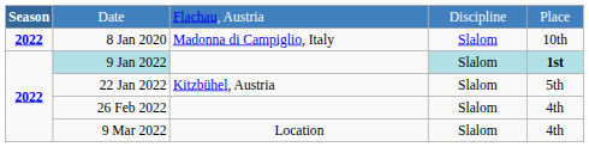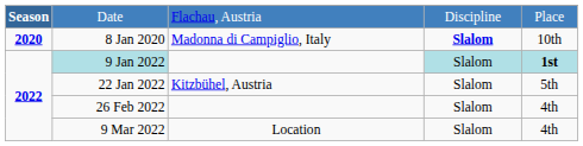 <table class="wikitable"  style="font-size:95%; text-align:center; border:gray solid 1px; width:40%;">
 <tr style="background:#369; color:white;">
 <td rowspan="2" colspan="1" width="5%"><strong>Season</strong></td>
 </tr>
 <tr style="background-color:#4180be; color:white;">
 <td>Date</td>
 <td align=left> <a href='#'>Flachau</a>, Austria</td>
 <td>Discipline</td>
 <td>Place</td>
 </tr>
 <tr>
-<td><strong><a href='#'>2022</a></strong></td>
+<td><strong><a href='#'>2020</a></strong></td>
 <td align=right>8 Jan 2020</td>
 <td align=left> <a href='#'>Madonna di Campiglio</a>, Italy</td>
-<td><a href='#'>Slalom</a></td>
+<td><strong><a href='#'>Slalom</a></strong></td>
 <td>10th</td>
 </tr>
 <tr>
 <td rowspan="4"><strong><a href='#'>2022</a></strong></td>
 <td align=right bgcolor="#BOEOE6">9 Jan 2022</td>
 <td align=left></td>
 <td bgcolor="#BOEOE6">Slalom</td>
 <td bgcolor="#BOEOE6"><strong>1st</strong></td>
 </tr>
 <tr>
 <td align=right>22 Jan 2022</td>
 <td align=left> <a href='#'>Kitzbühel</a>, Austria</td>
 <td>Slalom</td>
 <td>5th</td>
 </tr>
 <tr>
 <td align=right>26 Feb 2022</td>
 <td align=left></td>
 <td>Slalom</td>
 <td>4th</td>
 </tr>
 <tr>
 <td align=right>9 Mar 2022</td>
 <td>Location</td>
 <td>Slalom</td>
 <td>4th</td>
 </tr>
 </table>
